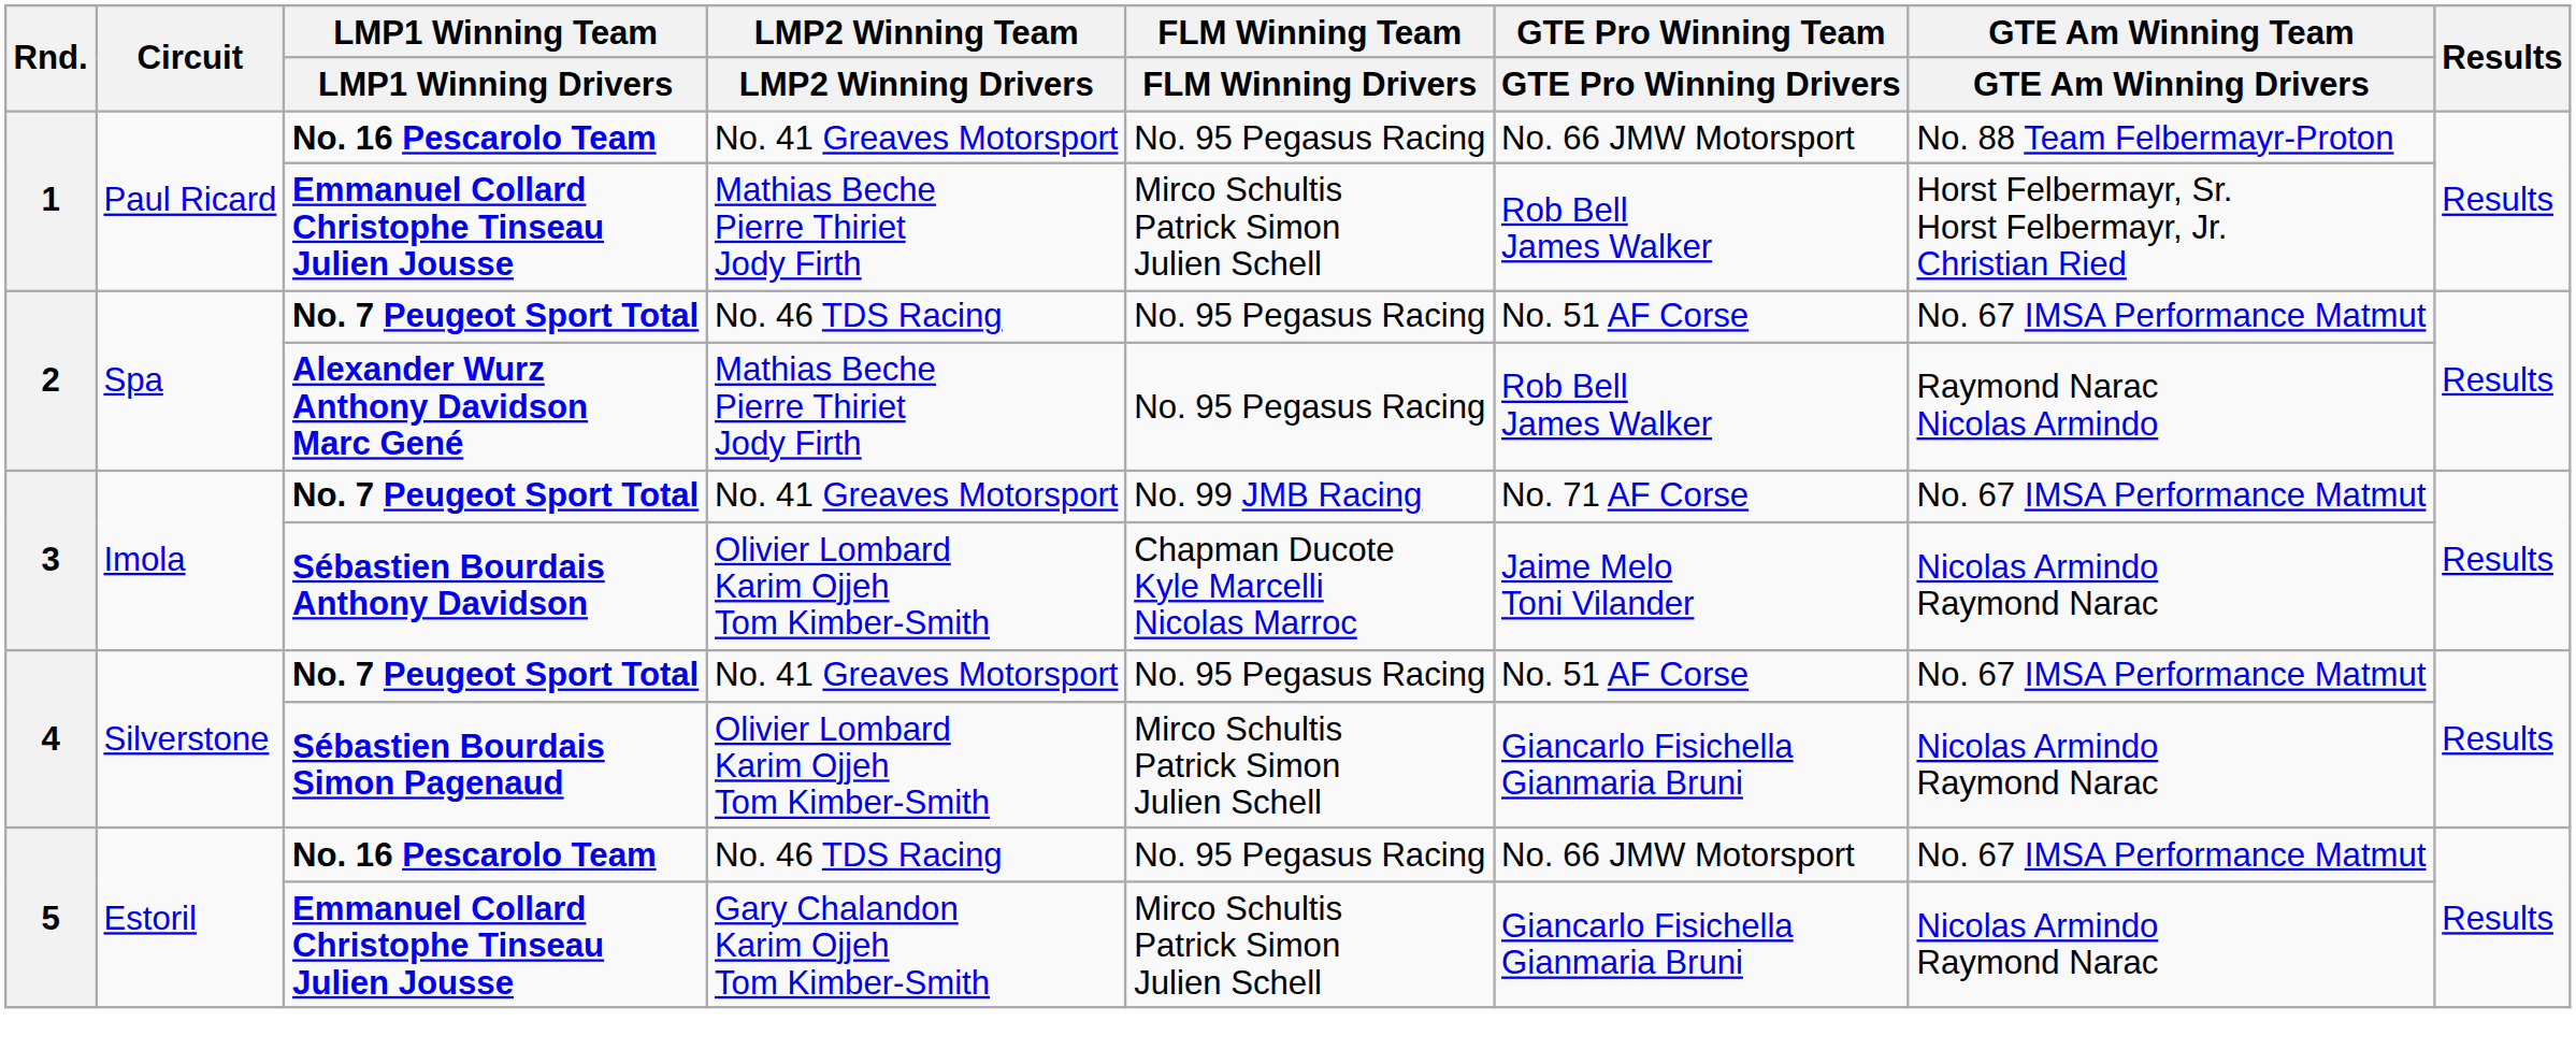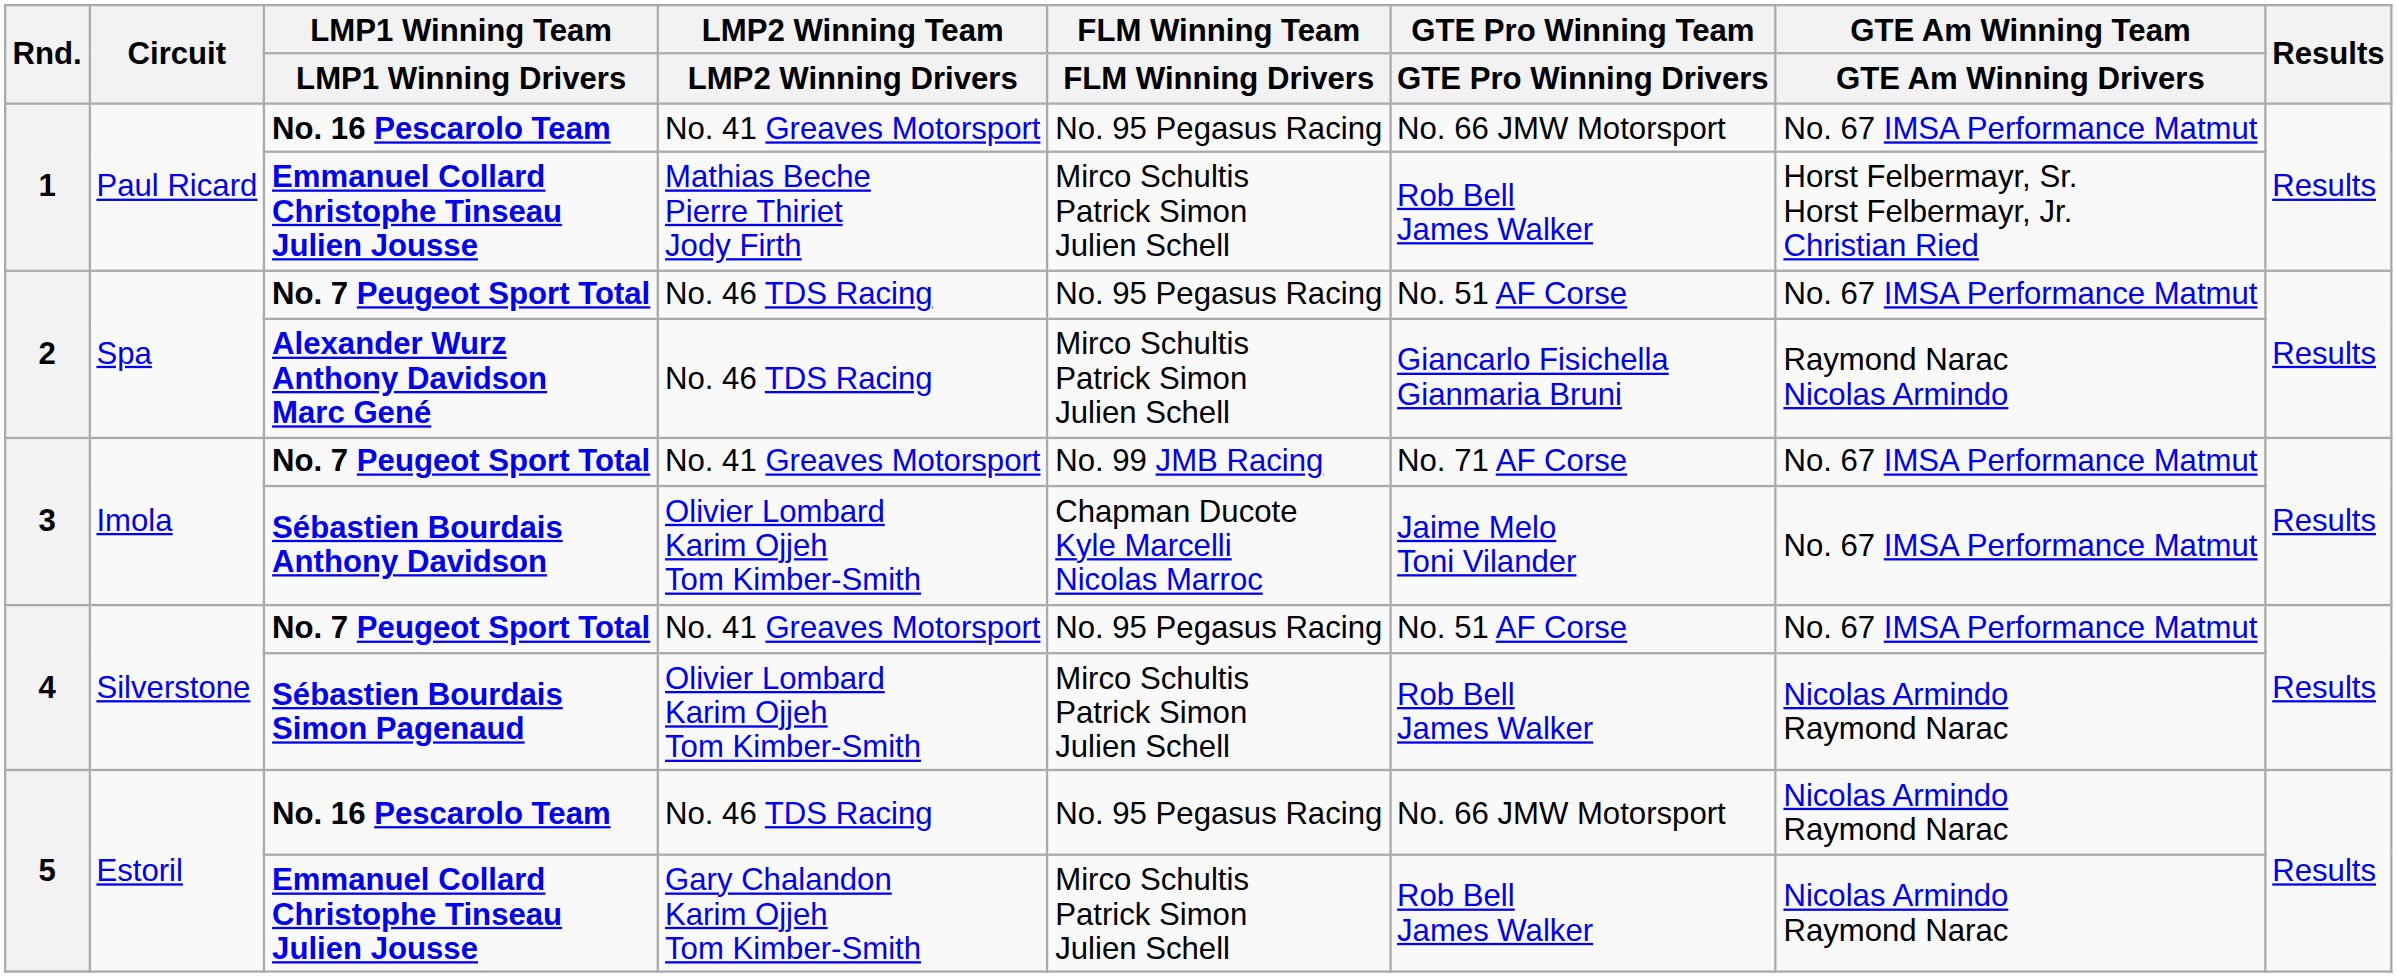 <table class="wikitable" style="font-size: 85%;">
 <tr>
 <th rowspan=2>Rnd.</th>
 <th rowspan=2>Circuit</th>
 <th>LMP1 Winning Team</th>
 <th>LMP2 Winning Team</th>
 <th>FLM Winning Team</th>
 <th>GTE Pro Winning Team</th>
 <th>GTE Am Winning Team</th>
 <th rowspan=2>Results</th>
 </tr>
 <tr>
 <th>LMP1 Winning Drivers</th>
 <th>LMP2 Winning Drivers</th>
 <th>FLM Winning Drivers</th>
 <th>GTE Pro Winning Drivers</th>
 <th>GTE Am Winning Drivers</th>
 </tr>
 <tr>
 <th rowspan=2>1</th>
 <td rowspan=2><a href='#'>Paul Ricard</a></td>
 <td><strong> No. 16 <a href='#'>Pescarolo Team</a></strong></td>
 <td> No. 41 <a href='#'>Greaves Motorsport</a></td>
 <td> No. 95 Pegasus Racing</td>
 <td> No. 66 JMW Motorsport</td>
-<td> No. 88 <a href='#'>Team Felbermayr-Proton</a></td>
+<td> No. 67 <a href='#'>IMSA Performance Matmut</a></td>
 <td rowspan=2><a href='#'>Results</a></td>
 </tr>
 <tr>
 <td> <strong><a href='#'>Emmanuel Collard</a><br> <a href='#'>Christophe Tinseau</a><br> <a href='#'>Julien Jousse</a></strong></td>
 <td> <a href='#'>Mathias Beche</a><br> <a href='#'>Pierre Thiriet</a><br> <a href='#'>Jody Firth</a></td>
 <td> Mirco Schultis<br> Patrick Simon<br> Julien Schell</td>
 <td> <a href='#'>Rob Bell</a><br> <a href='#'>James Walker</a></td>
 <td> Horst Felbermayr, Sr.<br> Horst Felbermayr, Jr.<br> <a href='#'>Christian Ried</a></td>
 </tr>
 <tr>
 <th rowspan=2>2</th>
 <td rowspan=2><a href='#'>Spa</a></td>
 <td><strong> No. 7 <a href='#'>Peugeot Sport Total</a></strong></td>
 <td> No. 46 <a href='#'>TDS Racing</a></td>
 <td> No. 95 Pegasus Racing</td>
 <td> No. 51 <a href='#'>AF Corse</a></td>
 <td> No. 67 <a href='#'>IMSA Performance Matmut</a></td>
 <td rowspan=2><a href='#'>Results</a></td>
 </tr>
 <tr>
 <td> <strong><a href='#'>Alexander Wurz</a><br> <a href='#'>Anthony Davidson</a><br> <a href='#'>Marc Gené</a></strong></td>
-<td> <a href='#'>Mathias Beche</a><br> <a href='#'>Pierre Thiriet</a><br> <a href='#'>Jody Firth</a></td>
-<td> No. 95 Pegasus Racing</td>
-<td> <a href='#'>Rob Bell</a><br> <a href='#'>James Walker</a></td>
+<td> No. 46 <a href='#'>TDS Racing</a></td>
+<td> Mirco Schultis<br> Patrick Simon<br> Julien Schell</td>
+<td> <a href='#'>Giancarlo Fisichella</a><br> <a href='#'>Gianmaria Bruni</a></td>
 <td> Raymond Narac<br> <a href='#'>Nicolas Armindo</a></td>
 </tr>
 <tr>
 <th rowspan=2>3</th>
 <td rowspan=2><a href='#'>Imola</a></td>
 <td><strong> No. 7 <a href='#'>Peugeot Sport Total</a></strong></td>
 <td> No. 41 <a href='#'>Greaves Motorsport</a></td>
 <td> No. 99 <a href='#'>JMB Racing</a></td>
 <td> No. 71 <a href='#'>AF Corse</a></td>
 <td> No. 67 <a href='#'>IMSA Performance Matmut</a></td>
 <td rowspan=2><a href='#'>Results</a></td>
 </tr>
 <tr>
 <td> <strong><a href='#'>Sébastien Bourdais</a><br> <a href='#'>Anthony Davidson</a></strong></td>
 <td> <a href='#'>Olivier Lombard</a><br> <a href='#'>Karim Ojjeh</a><br> <a href='#'>Tom Kimber-Smith</a></td>
 <td> Chapman Ducote<br> <a href='#'>Kyle Marcelli</a><br> <a href='#'>Nicolas Marroc</a></td>
 <td> <a href='#'>Jaime Melo</a><br> <a href='#'>Toni Vilander</a></td>
-<td> <a href='#'>Nicolas Armindo</a><br> Raymond Narac</td>
+<td> No. 67 <a href='#'>IMSA Performance Matmut</a></td>
 </tr>
 <tr>
 <th rowspan=2>4</th>
 <td rowspan=2><a href='#'>Silverstone</a></td>
 <td><strong> No. 7 <a href='#'>Peugeot Sport Total</a></strong></td>
 <td> No. 41 <a href='#'>Greaves Motorsport</a></td>
 <td> No. 95 Pegasus Racing</td>
 <td> No. 51 <a href='#'>AF Corse</a></td>
 <td> No. 67 <a href='#'>IMSA Performance Matmut</a></td>
 <td rowspan=2><a href='#'>Results</a></td>
 </tr>
 <tr>
 <td> <strong><a href='#'>Sébastien Bourdais</a><br> <a href='#'>Simon Pagenaud</a></strong></td>
 <td> <a href='#'>Olivier Lombard</a><br> <a href='#'>Karim Ojjeh</a><br> <a href='#'>Tom Kimber-Smith</a></td>
 <td> Mirco Schultis<br> Patrick Simon<br> Julien Schell</td>
-<td> <a href='#'>Giancarlo Fisichella</a><br> <a href='#'>Gianmaria Bruni</a></td>
+<td> <a href='#'>Rob Bell</a><br> <a href='#'>James Walker</a></td>
 <td> <a href='#'>Nicolas Armindo</a><br> Raymond Narac</td>
 </tr>
 <tr>
 <th rowspan=2>5</th>
 <td rowspan=2><a href='#'>Estoril</a></td>
 <td><strong> No. 16 <a href='#'>Pescarolo Team</a></strong></td>
 <td> No. 46 <a href='#'>TDS Racing</a></td>
 <td> No. 95 Pegasus Racing</td>
 <td> No. 66 JMW Motorsport</td>
-<td> No. 67 <a href='#'>IMSA Performance Matmut</a></td>
+<td> <a href='#'>Nicolas Armindo</a><br> Raymond Narac</td>
 <td rowspan=2><a href='#'>Results</a></td>
 </tr>
 <tr>
 <td> <strong><a href='#'>Emmanuel Collard</a><br> <a href='#'>Christophe Tinseau</a><br> <a href='#'>Julien Jousse</a></strong></td>
 <td> <a href='#'>Gary Chalandon</a><br> <a href='#'>Karim Ojjeh</a><br> <a href='#'>Tom Kimber-Smith</a></td>
 <td> Mirco Schultis<br> Patrick Simon<br> Julien Schell</td>
-<td> <a href='#'>Giancarlo Fisichella</a><br> <a href='#'>Gianmaria Bruni</a></td>
+<td> <a href='#'>Rob Bell</a><br> <a href='#'>James Walker</a></td>
 <td> <a href='#'>Nicolas Armindo</a><br> Raymond Narac</td>
 </tr>
 </table>
